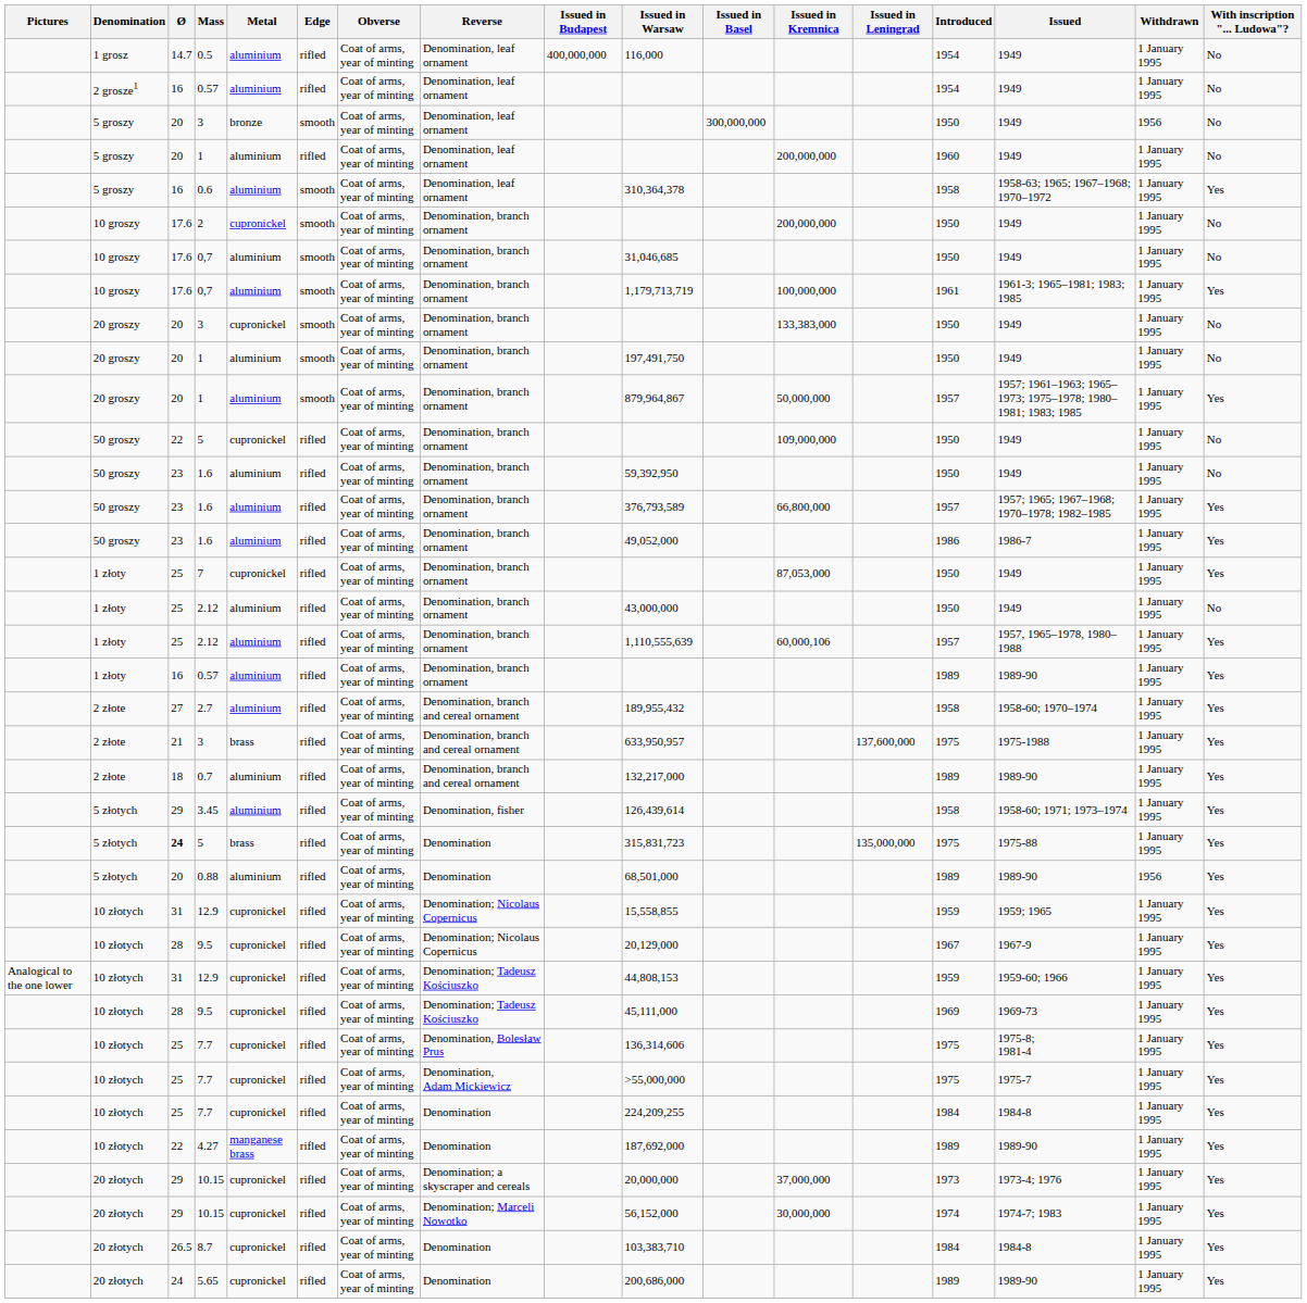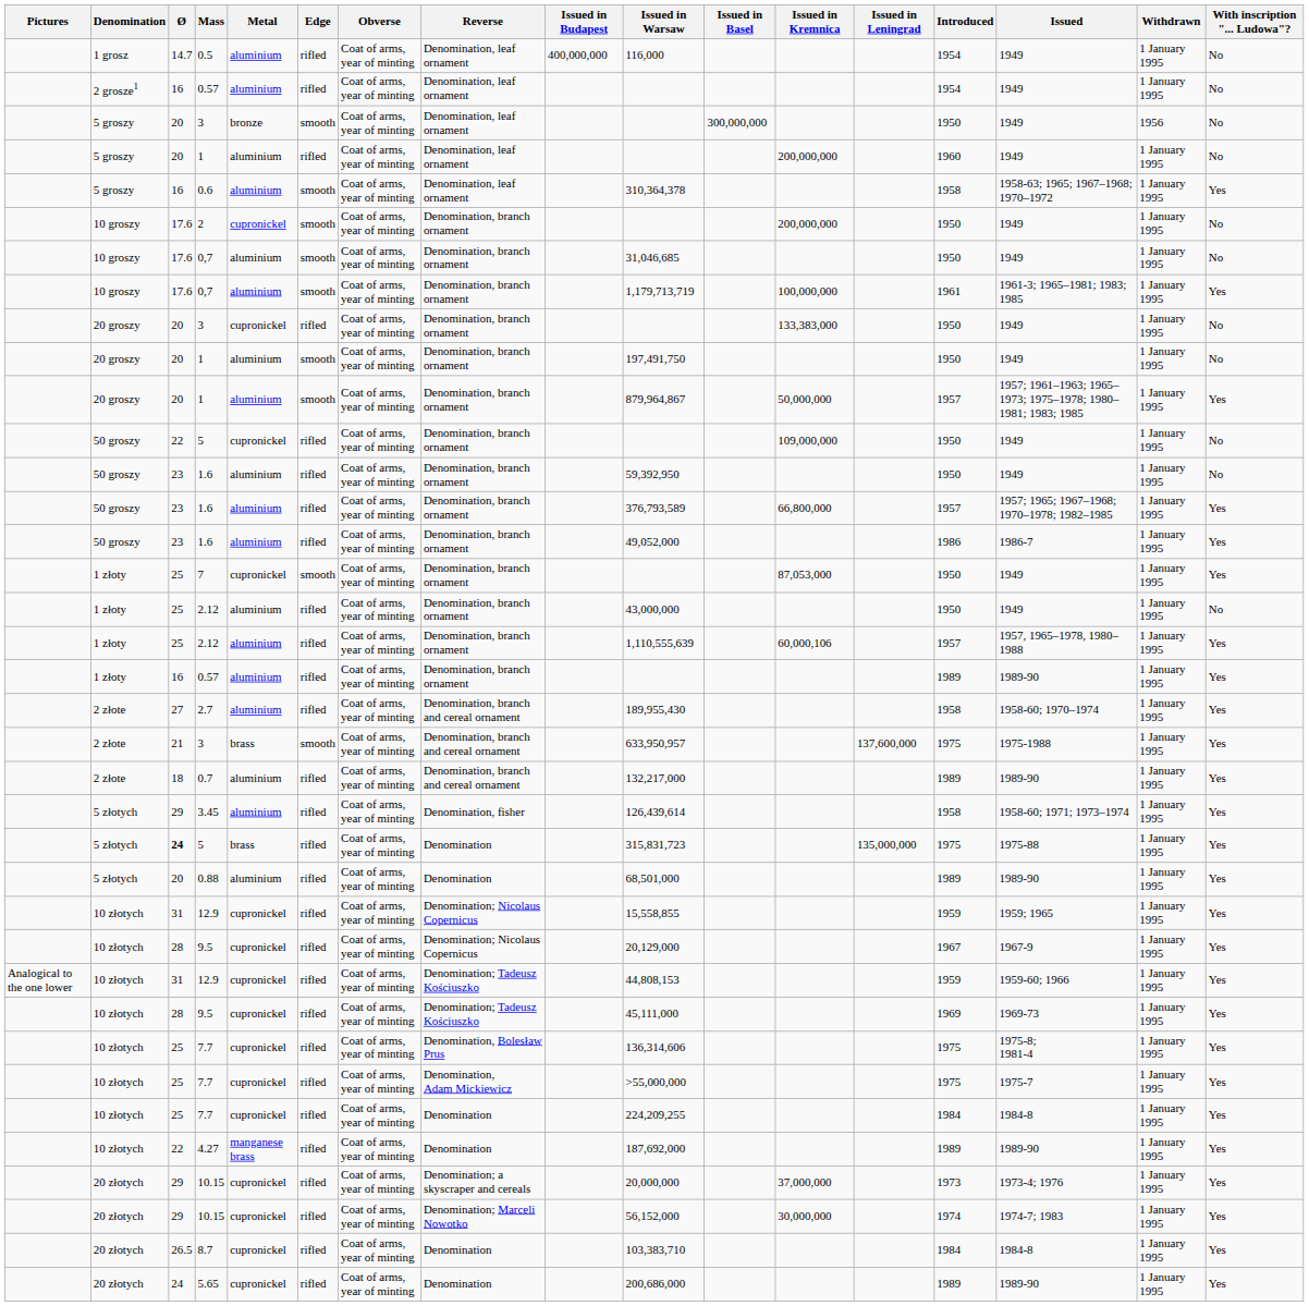 <table class="wikitable sortable" style="font-size: 90%">
 <tr>
 <th>Pictures</th>
 <th>Denomination</th>
 <th>Ø</th>
 <th>Mass</th>
 <th>Metal</th>
 <th>Edge</th>
 <th>Obverse</th>
 <th>Reverse</th>
 <th>Issued in <a href='#'>Budapest</a></th>
 <th>Issued in Warsaw</th>
 <th>Issued in <a href='#'>Basel</a></th>
 <th>Issued in <a href='#'>Kremnica</a></th>
 <th>Issued in <a href='#'>Leningrad</a></th>
 <th>Introduced</th>
 <th>Issued</th>
 <th>Withdrawn</th>
 <th>With inscription "... Ludowa"?</th>
 </tr>
 <tr>
 <td></td>
 <td>1 grosz</td>
 <td>14.7</td>
 <td>0.5</td>
 <td><a href='#'>aluminium</a></td>
 <td>rifled</td>
 <td>Coat of arms, year of minting</td>
 <td>Denomination, leaf ornament</td>
 <td>400,000,000</td>
 <td>116,000</td>
 <td></td>
 <td></td>
 <td></td>
 <td>1954</td>
 <td>1949</td>
 <td>1 January 1995</td>
 <td>No</td>
 </tr>
 <tr>
 <td></td>
 <td>2 grosze<sup>1</sup></td>
 <td>16</td>
 <td>0.57</td>
 <td><a href='#'>aluminium</a></td>
 <td>rifled</td>
 <td>Coat of arms, year of minting</td>
 <td>Denomination, leaf ornament</td>
 <td></td>
 <td></td>
 <td></td>
 <td></td>
 <td></td>
 <td>1954</td>
 <td>1949</td>
 <td>1 January 1995</td>
 <td>No</td>
 </tr>
 <tr>
 <td></td>
 <td>5 groszy</td>
 <td>20</td>
 <td>3</td>
 <td>bronze</td>
 <td>smooth</td>
 <td>Coat of arms, year of minting</td>
 <td>Denomination, leaf ornament</td>
 <td></td>
 <td></td>
 <td>300,000,000</td>
 <td></td>
 <td></td>
 <td>1950</td>
 <td>1949</td>
 <td>1956</td>
 <td>No</td>
 </tr>
 <tr>
 <td></td>
 <td>5 groszy</td>
 <td>20</td>
 <td>1</td>
 <td>aluminium</td>
 <td>rifled</td>
 <td>Coat of arms, year of minting</td>
 <td>Denomination, leaf ornament</td>
 <td></td>
 <td></td>
 <td></td>
 <td>200,000,000</td>
 <td></td>
 <td>1960</td>
 <td>1949</td>
 <td>1 January 1995</td>
 <td>No</td>
 </tr>
 <tr>
 <td></td>
 <td>5 groszy</td>
 <td>16</td>
 <td>0.6</td>
 <td><a href='#'>aluminium</a></td>
 <td>smooth</td>
 <td>Coat of arms, year of minting</td>
 <td>Denomination, leaf ornament</td>
 <td></td>
 <td>310,364,378</td>
 <td></td>
 <td></td>
 <td></td>
 <td>1958</td>
 <td>1958-63; 1965; 1967–1968; 1970–1972</td>
 <td>1 January 1995</td>
 <td>Yes</td>
 </tr>
 <tr>
 <td></td>
 <td>10 groszy</td>
 <td>17.6</td>
 <td>2</td>
 <td><a href='#'>cupronickel</a></td>
 <td>smooth</td>
 <td>Coat of arms, year of minting</td>
 <td>Denomination, branch ornament</td>
 <td></td>
 <td></td>
 <td></td>
 <td>200,000,000</td>
 <td></td>
 <td>1950</td>
 <td>1949</td>
 <td>1 January 1995</td>
 <td>No</td>
 </tr>
 <tr>
 <td></td>
 <td>10 groszy</td>
 <td>17.6</td>
 <td>0,7</td>
 <td>aluminium</td>
 <td>smooth</td>
 <td>Coat of arms, year of minting</td>
 <td>Denomination, branch ornament</td>
 <td></td>
 <td>31,046,685</td>
 <td></td>
 <td></td>
 <td></td>
 <td>1950</td>
 <td>1949</td>
 <td>1 January 1995</td>
 <td>No</td>
 </tr>
 <tr>
 <td></td>
 <td>10 groszy</td>
 <td>17.6</td>
 <td>0,7</td>
 <td><a href='#'>aluminium</a></td>
 <td>smooth</td>
 <td>Coat of arms, year of minting</td>
 <td>Denomination, branch ornament</td>
 <td></td>
 <td>1,179,713,719</td>
 <td></td>
 <td>100,000,000</td>
 <td></td>
 <td>1961</td>
 <td>1961-3; 1965–1981; 1983; 1985</td>
 <td>1 January 1995</td>
 <td>Yes</td>
 </tr>
 <tr>
 <td></td>
 <td>20 groszy</td>
 <td>20</td>
 <td>3</td>
 <td>cupronickel</td>
-<td>smooth</td>
+<td>rifled</td>
 <td>Coat of arms, year of minting</td>
 <td>Denomination, branch ornament</td>
 <td></td>
 <td></td>
 <td></td>
 <td>133,383,000</td>
 <td></td>
 <td>1950</td>
 <td>1949</td>
 <td>1 January 1995</td>
 <td>No</td>
 </tr>
 <tr>
 <td></td>
 <td>20 groszy</td>
 <td>20</td>
 <td>1</td>
 <td>aluminium</td>
 <td>smooth</td>
 <td>Coat of arms, year of minting</td>
 <td>Denomination, branch ornament</td>
 <td></td>
 <td>197,491,750</td>
 <td></td>
 <td></td>
 <td></td>
 <td>1950</td>
 <td>1949</td>
 <td>1 January 1995</td>
 <td>No</td>
 </tr>
 <tr>
 <td></td>
 <td>20 groszy</td>
 <td>20</td>
 <td>1</td>
 <td><a href='#'>aluminium</a></td>
 <td>smooth</td>
 <td>Coat of arms, year of minting</td>
 <td>Denomination, branch ornament</td>
 <td></td>
 <td>879,964,867</td>
 <td></td>
 <td>50,000,000</td>
 <td></td>
 <td>1957</td>
 <td>1957; 1961–1963; 1965–1973; 1975–1978; 1980–1981; 1983; 1985</td>
 <td>1 January 1995</td>
 <td>Yes</td>
 </tr>
 <tr>
 <td></td>
 <td>50 groszy</td>
 <td>22</td>
 <td>5</td>
 <td>cupronickel</td>
 <td>rifled</td>
 <td>Coat of arms, year of minting</td>
 <td>Denomination, branch ornament</td>
 <td></td>
 <td></td>
 <td></td>
 <td>109,000,000</td>
 <td></td>
 <td>1950</td>
 <td>1949</td>
 <td>1 January 1995</td>
 <td>No</td>
 </tr>
 <tr>
 <td></td>
 <td>50 groszy</td>
 <td>23</td>
 <td>1.6</td>
 <td>aluminium</td>
 <td>rifled</td>
 <td>Coat of arms, year of minting</td>
 <td>Denomination, branch ornament</td>
 <td></td>
 <td>59,392,950</td>
 <td></td>
 <td></td>
 <td></td>
 <td>1950</td>
 <td>1949</td>
 <td>1 January 1995</td>
 <td>No</td>
 </tr>
 <tr>
 <td></td>
 <td>50 groszy</td>
 <td>23</td>
 <td>1.6</td>
 <td><a href='#'>aluminium</a></td>
 <td>rifled</td>
 <td>Coat of arms, year of minting</td>
 <td>Denomination, branch ornament</td>
 <td></td>
 <td>376,793,589</td>
 <td></td>
 <td>66,800,000</td>
 <td></td>
 <td>1957</td>
 <td>1957; 1965; 1967–1968; 1970–1978; 1982–1985</td>
 <td>1 January 1995</td>
 <td>Yes</td>
 </tr>
 <tr>
 <td></td>
 <td>50 groszy</td>
 <td>23</td>
 <td>1.6</td>
 <td><a href='#'>aluminium</a></td>
 <td>rifled</td>
 <td>Coat of arms, year of minting</td>
 <td>Denomination, branch ornament</td>
 <td></td>
 <td>49,052,000</td>
 <td></td>
 <td></td>
 <td></td>
 <td>1986</td>
 <td>1986-7</td>
 <td>1 January 1995</td>
 <td>Yes</td>
 </tr>
 <tr>
 <td></td>
 <td>1 złoty</td>
 <td>25</td>
 <td>7</td>
 <td>cupronickel</td>
-<td>rifled</td>
+<td>smooth</td>
 <td>Coat of arms, year of minting</td>
 <td>Denomination, branch ornament</td>
 <td></td>
 <td></td>
 <td></td>
 <td>87,053,000</td>
 <td></td>
 <td>1950</td>
 <td>1949</td>
 <td>1 January 1995</td>
 <td>Yes</td>
 </tr>
 <tr>
 <td></td>
 <td>1 złoty</td>
 <td>25</td>
 <td>2.12</td>
 <td>aluminium</td>
 <td>rifled</td>
 <td>Coat of arms, year of minting</td>
 <td>Denomination, branch ornament</td>
 <td></td>
 <td>43,000,000</td>
 <td></td>
 <td></td>
 <td></td>
 <td>1950</td>
 <td>1949</td>
 <td>1 January 1995</td>
 <td>No</td>
 </tr>
 <tr>
 <td></td>
 <td>1 złoty</td>
 <td>25</td>
 <td>2.12</td>
 <td><a href='#'>aluminium</a></td>
 <td>rifled</td>
 <td>Coat of arms, year of minting</td>
 <td>Denomination, branch ornament</td>
 <td></td>
 <td>1,110,555,639</td>
 <td></td>
 <td>60,000,106</td>
 <td></td>
 <td>1957</td>
 <td>1957, 1965–1978, 1980–1988</td>
 <td>1 January 1995</td>
 <td>Yes</td>
 </tr>
 <tr>
 <td></td>
 <td>1 złoty</td>
 <td>16</td>
 <td>0.57</td>
 <td><a href='#'>aluminium</a></td>
 <td>rifled</td>
 <td>Coat of arms, year of minting</td>
 <td>Denomination, branch ornament</td>
 <td></td>
 <td></td>
 <td></td>
 <td></td>
 <td></td>
 <td>1989</td>
 <td>1989-90</td>
 <td>1 January 1995</td>
 <td>Yes</td>
 </tr>
 <tr>
 <td></td>
 <td>2 złote</td>
 <td>27</td>
 <td>2.7</td>
 <td><a href='#'>aluminium</a></td>
 <td>rifled</td>
 <td>Coat of arms, year of minting</td>
 <td>Denomination, branch and cereal ornament</td>
 <td></td>
-<td>189,955,432</td>
+<td>189,955,430</td>
 <td></td>
 <td></td>
 <td></td>
 <td>1958</td>
 <td>1958-60; 1970–1974</td>
 <td>1 January 1995</td>
 <td>Yes</td>
 </tr>
 <tr>
 <td></td>
 <td>2 złote</td>
 <td>21</td>
 <td>3</td>
 <td>brass</td>
-<td>rifled</td>
+<td>smooth</td>
 <td>Coat of arms, year of minting</td>
 <td>Denomination, branch and cereal ornament</td>
 <td></td>
 <td>633,950,957</td>
 <td></td>
 <td></td>
 <td>137,600,000</td>
 <td>1975</td>
 <td>1975-1988</td>
 <td>1 January 1995</td>
 <td>Yes</td>
 </tr>
 <tr>
 <td></td>
 <td>2 złote</td>
 <td>18</td>
 <td>0.7</td>
 <td>aluminium</td>
 <td>rifled</td>
 <td>Coat of arms, year of minting</td>
 <td>Denomination, branch and cereal ornament</td>
 <td></td>
 <td>132,217,000</td>
 <td></td>
 <td></td>
 <td></td>
 <td>1989</td>
 <td>1989-90</td>
 <td>1 January 1995</td>
 <td>Yes</td>
 </tr>
 <tr>
 <td></td>
 <td>5 złotych</td>
 <td>29</td>
 <td>3.45</td>
 <td><a href='#'>aluminium</a></td>
 <td>rifled</td>
 <td>Coat of arms, year of minting</td>
 <td>Denomination, fisher</td>
 <td></td>
 <td>126,439,614</td>
 <td></td>
 <td></td>
 <td></td>
 <td>1958</td>
 <td>1958-60; 1971; 1973–1974</td>
 <td>1 January 1995</td>
 <td>Yes</td>
 </tr>
 <tr>
 <td></td>
 <td>5 złotych</td>
 <td><strong>24</strong></td>
 <td>5</td>
 <td>brass</td>
 <td>rifled</td>
 <td>Coat of arms, year of minting</td>
 <td>Denomination</td>
 <td></td>
 <td>315,831,723</td>
 <td></td>
 <td></td>
 <td>135,000,000</td>
 <td>1975</td>
 <td>1975-88</td>
 <td>1 January 1995</td>
 <td>Yes</td>
 </tr>
 <tr>
 <td></td>
 <td>5 złotych</td>
 <td>20</td>
 <td>0.88</td>
 <td>aluminium</td>
 <td>rifled</td>
 <td>Coat of arms, year of minting</td>
 <td>Denomination</td>
 <td></td>
 <td>68,501,000</td>
 <td></td>
 <td></td>
 <td></td>
 <td>1989</td>
 <td>1989-90</td>
-<td>1956</td>
+<td>1 January 1995</td>
 <td>Yes</td>
 </tr>
 <tr>
 <td></td>
 <td>10 złotych</td>
 <td>31</td>
 <td>12.9</td>
 <td>cupronickel</td>
 <td>rifled</td>
 <td>Coat of arms, year of minting</td>
 <td>Denomination; <a href='#'>Nicolaus Copernicus</a></td>
 <td></td>
 <td>15,558,855</td>
 <td></td>
 <td></td>
 <td></td>
 <td>1959</td>
 <td>1959; 1965</td>
 <td>1 January 1995</td>
 <td>Yes</td>
 </tr>
 <tr>
 <td></td>
 <td>10 złotych</td>
 <td>28</td>
 <td>9.5</td>
 <td>cupronickel</td>
 <td>rifled</td>
 <td>Coat of arms, year of minting</td>
 <td>Denomination; Nicolaus Copernicus</td>
 <td></td>
 <td>20,129,000</td>
 <td></td>
 <td></td>
 <td></td>
 <td>1967</td>
 <td>1967-9</td>
 <td>1 January 1995</td>
 <td>Yes</td>
 </tr>
 <tr>
 <td>Analogical to the one lower</td>
 <td>10 złotych</td>
 <td>31</td>
 <td>12.9</td>
 <td>cupronickel</td>
 <td>rifled</td>
 <td>Coat of arms, year of minting</td>
 <td>Denomination; <a href='#'>Tadeusz Kościuszko</a></td>
 <td></td>
 <td>44,808,153</td>
 <td></td>
 <td></td>
 <td></td>
 <td>1959</td>
 <td>1959-60; 1966</td>
 <td>1 January 1995</td>
 <td>Yes</td>
 </tr>
 <tr>
 <td></td>
 <td>10 złotych</td>
 <td>28</td>
 <td>9.5</td>
 <td>cupronickel</td>
 <td>rifled</td>
 <td>Coat of arms, year of minting</td>
 <td>Denomination; <a href='#'>Tadeusz Kościuszko</a></td>
 <td></td>
 <td>45,111,000</td>
 <td></td>
 <td></td>
 <td></td>
 <td>1969</td>
 <td>1969-73</td>
 <td>1 January 1995</td>
 <td>Yes</td>
 </tr>
 <tr>
 <td></td>
 <td>10 złotych</td>
 <td>25</td>
 <td>7.7</td>
 <td>cupronickel</td>
 <td>rifled</td>
 <td>Coat of arms, year of minting</td>
 <td>Denomination, <a href='#'>Bolesław Prus</a></td>
 <td></td>
 <td>136,314,606</td>
 <td></td>
 <td></td>
 <td></td>
 <td>1975</td>
 <td>1975-8;<br>1981-4</td>
 <td>1 January 1995</td>
 <td>Yes</td>
 </tr>
 <tr>
 <td></td>
 <td>10 złotych</td>
 <td>25</td>
 <td>7.7</td>
 <td>cupronickel</td>
 <td>rifled</td>
 <td>Coat of arms, year of minting</td>
 <td>Denomination,<br><a href='#'>Adam Mickiewicz</a></td>
 <td></td>
 <td>>55,000,000</td>
 <td></td>
 <td></td>
 <td></td>
 <td>1975</td>
 <td>1975-7</td>
 <td>1 January 1995</td>
 <td>Yes</td>
 </tr>
 <tr>
 <td></td>
 <td>10 złotych</td>
 <td>25</td>
 <td>7.7</td>
 <td>cupronickel</td>
 <td>rifled</td>
 <td>Coat of arms, year of minting</td>
 <td>Denomination</td>
 <td></td>
 <td>224,209,255</td>
 <td></td>
 <td></td>
 <td></td>
 <td>1984</td>
 <td>1984-8</td>
 <td>1 January 1995</td>
 <td>Yes</td>
 </tr>
 <tr>
 <td></td>
 <td>10 złotych</td>
 <td>22</td>
 <td>4.27</td>
 <td><a href='#'>manganese brass</a></td>
 <td>rifled</td>
 <td>Coat of arms, year of minting</td>
 <td>Denomination</td>
 <td></td>
 <td>187,692,000</td>
 <td></td>
 <td></td>
 <td></td>
 <td>1989</td>
 <td>1989-90</td>
 <td>1 January 1995</td>
 <td>Yes</td>
 </tr>
 <tr>
 <td></td>
 <td>20 złotych</td>
 <td>29</td>
 <td>10.15</td>
 <td>cupronickel</td>
 <td>rifled</td>
 <td>Coat of arms, year of minting</td>
 <td>Denomination; a skyscraper and cereals</td>
 <td></td>
 <td>20,000,000</td>
 <td></td>
 <td>37,000,000</td>
 <td></td>
 <td>1973</td>
 <td>1973-4; 1976</td>
 <td>1 January 1995</td>
 <td>Yes</td>
 </tr>
 <tr>
 <td></td>
 <td>20 złotych</td>
 <td>29</td>
 <td>10.15</td>
 <td>cupronickel</td>
 <td>rifled</td>
 <td>Coat of arms, year of minting</td>
 <td>Denomination; <a href='#'>Marceli Nowotko</a></td>
 <td></td>
 <td>56,152,000</td>
 <td></td>
 <td>30,000,000</td>
 <td></td>
 <td>1974</td>
 <td>1974-7; 1983</td>
 <td>1 January 1995</td>
 <td>Yes</td>
 </tr>
 <tr>
 <td></td>
 <td>20 złotych</td>
 <td>26.5</td>
 <td>8.7</td>
 <td>cupronickel</td>
 <td>rifled</td>
 <td>Coat of arms, year of minting</td>
 <td>Denomination</td>
 <td></td>
 <td>103,383,710</td>
 <td></td>
 <td></td>
 <td></td>
 <td>1984</td>
 <td>1984-8</td>
 <td>1 January 1995</td>
 <td>Yes</td>
 </tr>
 <tr>
 <td></td>
 <td>20 złotych</td>
 <td>24</td>
 <td>5.65</td>
 <td>cupronickel</td>
 <td>rifled</td>
 <td>Coat of arms, year of minting</td>
 <td>Denomination</td>
 <td></td>
 <td>200,686,000</td>
 <td></td>
 <td></td>
 <td></td>
 <td>1989</td>
 <td>1989-90</td>
 <td>1 January 1995</td>
 <td>Yes</td>
 </tr>
 </table>
